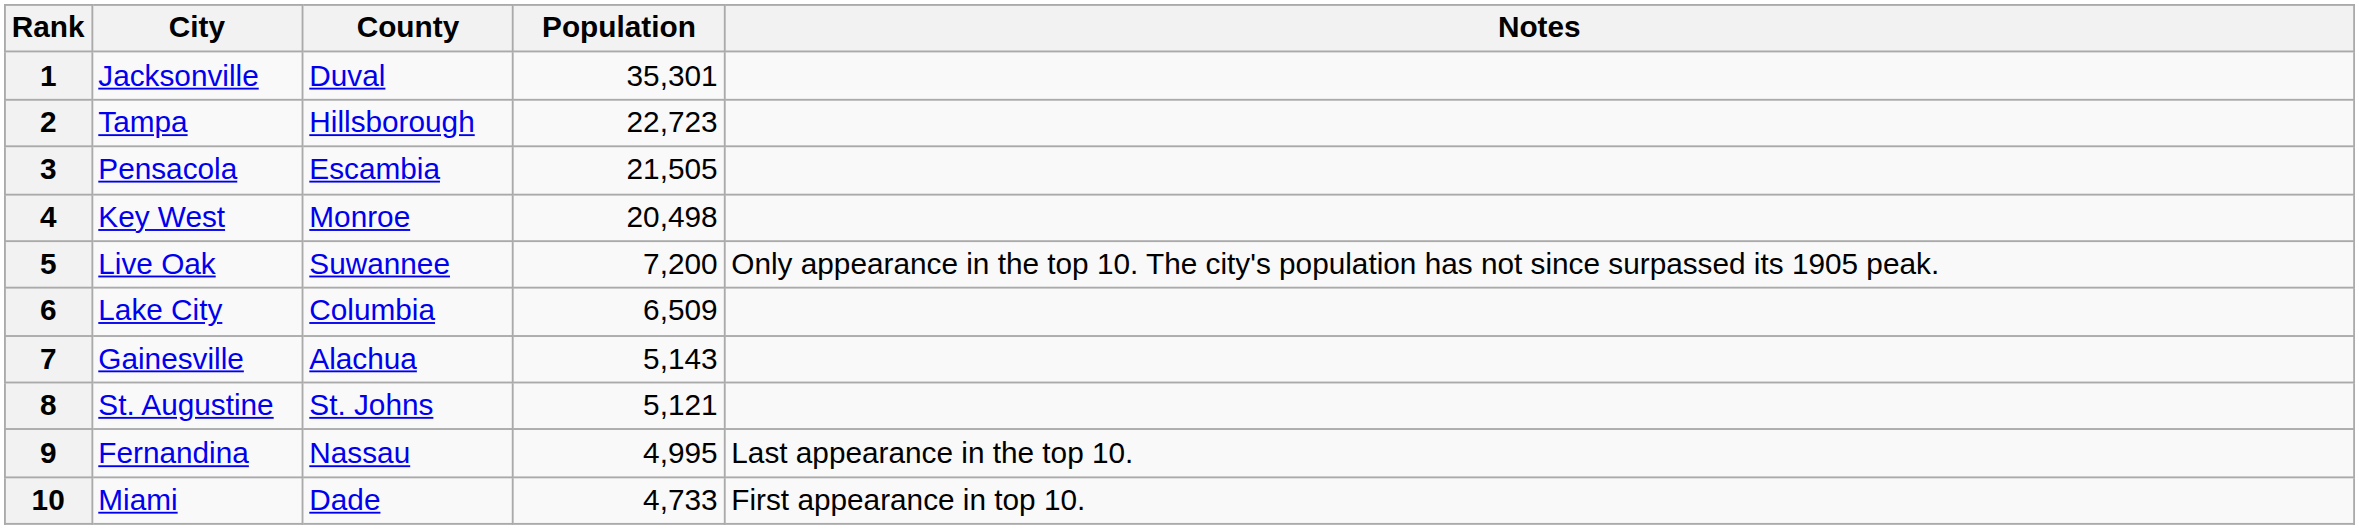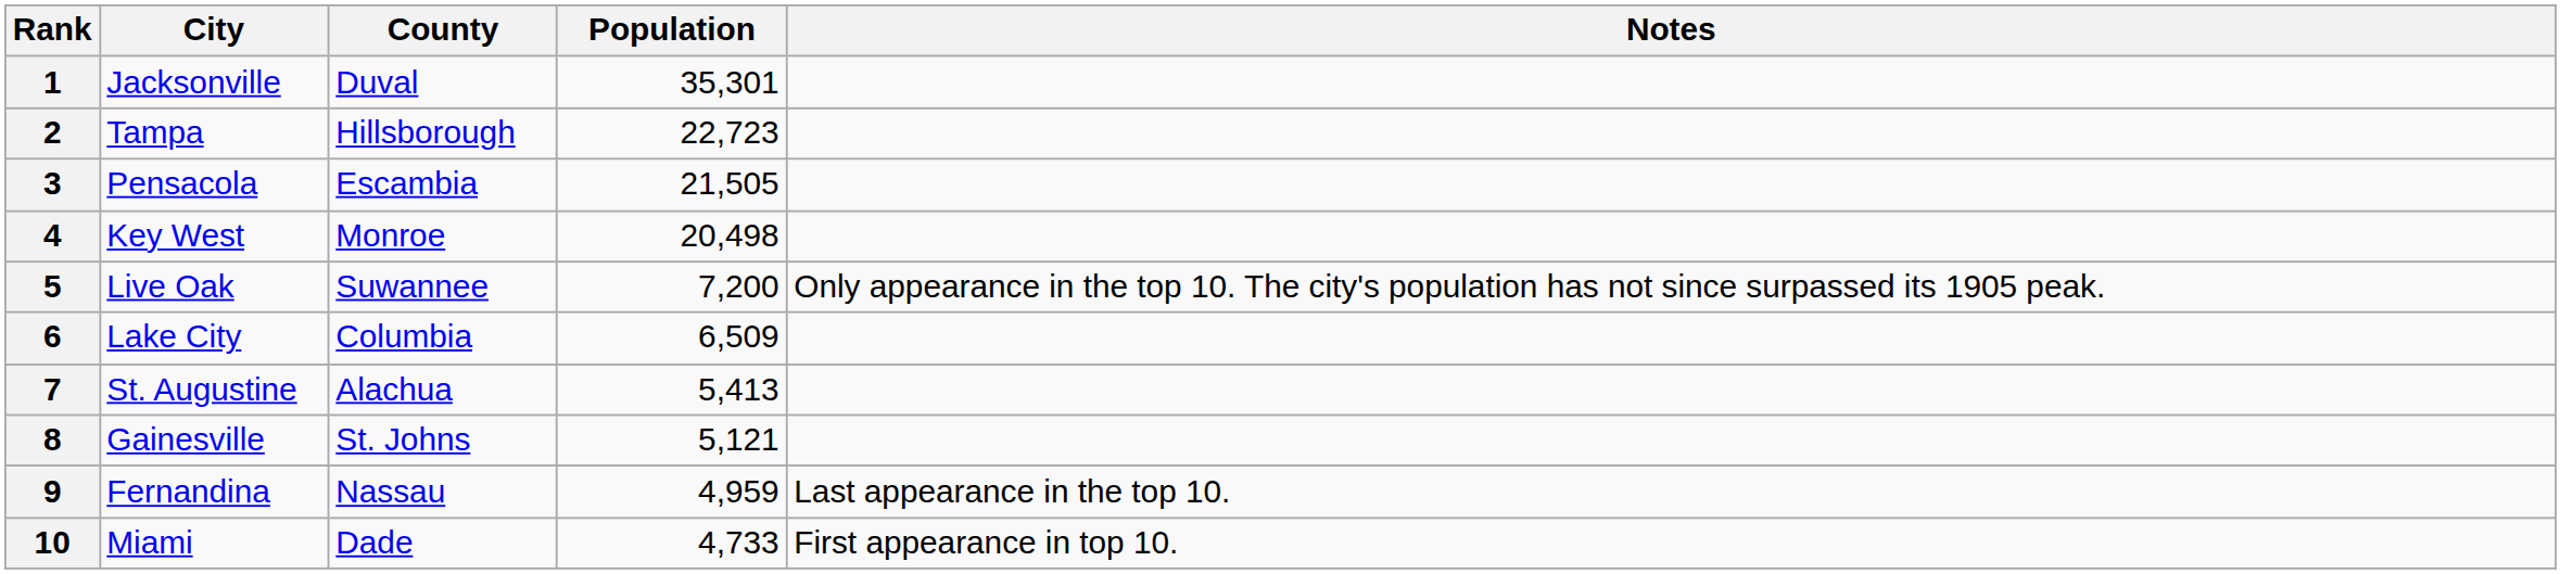 <table class="wikitable plainrowheaders" style="width:100%">
 <tr>
 <th scope="col" style="width:3%;">Rank</th>
 <th scope="col" style="width:9%;">City</th>
 <th scope="col" style="width:9%;">County</th>
 <th scope="col" style="width:9%;">Population</th>
 <th scope="col" style="width:70%;">Notes</th>
 </tr>
 <tr>
 <th scope="row">1</th>
 <td><a href='#'>Jacksonville</a></td>
 <td><a href='#'>Duval</a></td>
 <td align="right">35,301</td>
 <td></td>
 </tr>
 <tr>
 <th scope="row">2</th>
 <td><a href='#'>Tampa</a></td>
 <td><a href='#'>Hillsborough</a></td>
 <td align="right">22,723</td>
 <td></td>
 </tr>
 <tr>
 <th scope="row">3</th>
 <td><a href='#'>Pensacola</a></td>
 <td><a href='#'>Escambia</a></td>
 <td align="right">21,505</td>
 <td></td>
 </tr>
 <tr>
 <th scope="row">4</th>
 <td><a href='#'>Key West</a></td>
 <td><a href='#'>Monroe</a></td>
 <td align="right">20,498</td>
 <td></td>
 </tr>
 <tr>
 <th scope="row">5</th>
 <td><a href='#'>Live Oak</a></td>
 <td><a href='#'>Suwannee</a></td>
 <td align="right">7,200</td>
 <td>Only appearance in the top 10. The city's population has not since surpassed its 1905 peak.</td>
 </tr>
 <tr>
 <th scope="row">6</th>
 <td><a href='#'>Lake City</a></td>
 <td><a href='#'>Columbia</a></td>
 <td align="right">6,509</td>
 <td></td>
 </tr>
 <tr>
 <th scope="row">7</th>
-<td><a href='#'>Gainesville</a></td>
+<td><a href='#'>St. Augustine</a></td>
 <td><a href='#'>Alachua</a></td>
-<td align="right">5,143</td>
+<td align="right">5,413</td>
 <td></td>
 </tr>
 <tr>
 <th scope="row">8</th>
-<td><a href='#'>St. Augustine</a></td>
+<td><a href='#'>Gainesville</a></td>
 <td><a href='#'>St. Johns</a></td>
 <td align="right">5,121</td>
 <td></td>
 </tr>
 <tr>
 <th scope="row">9</th>
 <td><a href='#'>Fernandina</a></td>
 <td><a href='#'>Nassau</a></td>
-<td align="right">4,995</td>
+<td align="right">4,959</td>
 <td>Last appearance in the top 10.</td>
 </tr>
 <tr>
 <th scope="row">10</th>
 <td><a href='#'>Miami</a></td>
 <td><a href='#'>Dade</a></td>
 <td align="right">4,733</td>
 <td>First appearance in top 10.</td>
 </tr>
 </table>
